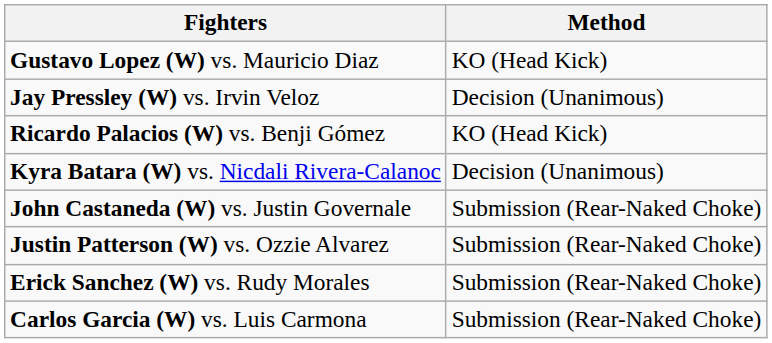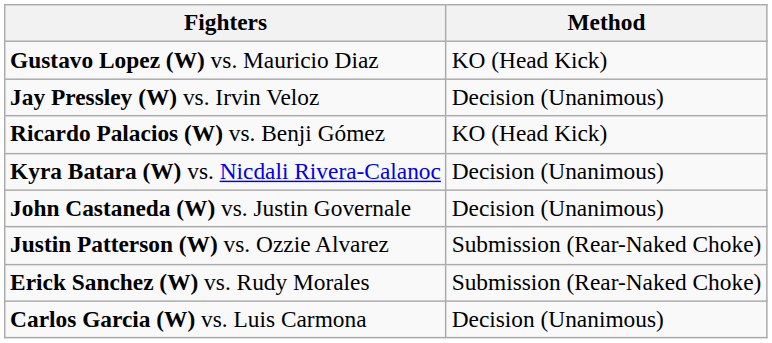 <table class="wikitable">
 <tr>
 <th>Fighters</th>
 <th>Method</th>
 </tr>
 <tr>
 <td><strong>Gustavo Lopez (W)</strong> vs. Mauricio Diaz</td>
 <td>KO (Head Kick)</td>
 </tr>
 <tr>
 <td><strong>Jay Pressley (W)</strong> vs. Irvin Veloz</td>
 <td>Decision (Unanimous)</td>
 </tr>
 <tr>
 <td><strong>Ricardo Palacios (W)</strong> vs. Benji Gómez</td>
 <td>KO (Head Kick)</td>
 </tr>
 <tr>
 <td><strong>Kyra Batara (W)</strong> vs. <a href='#'>Nicdali Rivera-Calanoc</a></td>
 <td>Decision (Unanimous)</td>
 </tr>
 <tr>
 <td><strong>John Castaneda (W)</strong> vs. Justin Governale</td>
-<td>Submission (Rear-Naked Choke)</td>
+<td>Decision (Unanimous)</td>
 </tr>
 <tr>
 <td><strong>Justin Patterson (W)</strong> vs. Ozzie Alvarez</td>
 <td>Submission (Rear-Naked Choke)</td>
 </tr>
 <tr>
 <td><strong>Erick Sanchez (W)</strong> vs. Rudy Morales</td>
 <td>Submission (Rear-Naked Choke)</td>
 </tr>
 <tr>
 <td><strong>Carlos Garcia (W)</strong> vs. Luis Carmona</td>
-<td>Submission (Rear-Naked Choke)</td>
+<td>Decision (Unanimous)</td>
 </tr>
 </table>
